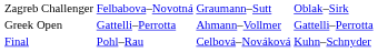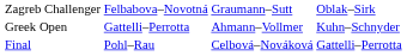 <table>
 <tr>
 <td>Zagreb Challenger</td>
 <td> <a href='#'>Felbabova</a>–<a href='#'>Novotná</a></td>
 <td> <a href='#'>Graumann</a>–<a href='#'>Sutt</a></td>
 <td> <a href='#'>Oblak</a>–<a href='#'>Sirk</a></td>
 </tr>
 <tr>
 <td>Greek Open</td>
 <td> <a href='#'>Gattelli</a>–<a href='#'>Perrotta</a></td>
 <td> <a href='#'>Ahmann</a>–<a href='#'>Vollmer</a></td>
-<td> <a href='#'>Gattelli</a>–<a href='#'>Perrotta</a></td>
+<td> <a href='#'>Kuhn</a>–<a href='#'>Schnyder</a></td>
 </tr>
 <tr>
 <td><a href='#'>Final</a></td>
 <td> <a href='#'>Pohl</a>–<a href='#'>Rau</a></td>
 <td> <a href='#'>Celbová</a>–<a href='#'>Nováková</a></td>
-<td> <a href='#'>Kuhn</a>–<a href='#'>Schnyder</a></td>
+<td> <a href='#'>Gattelli</a>–<a href='#'>Perrotta</a></td>
 </tr>
 </table>
